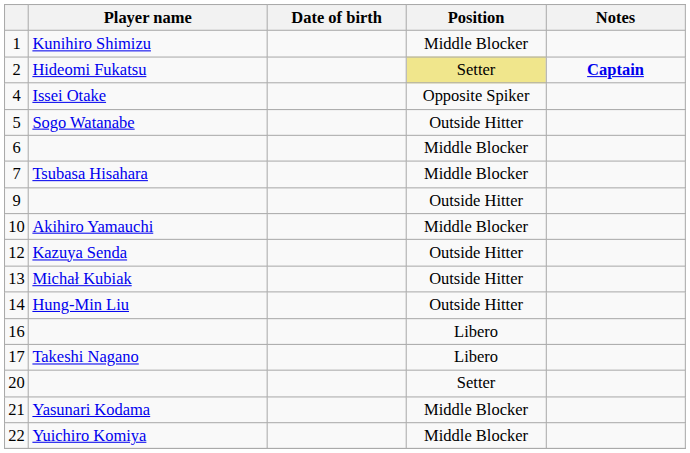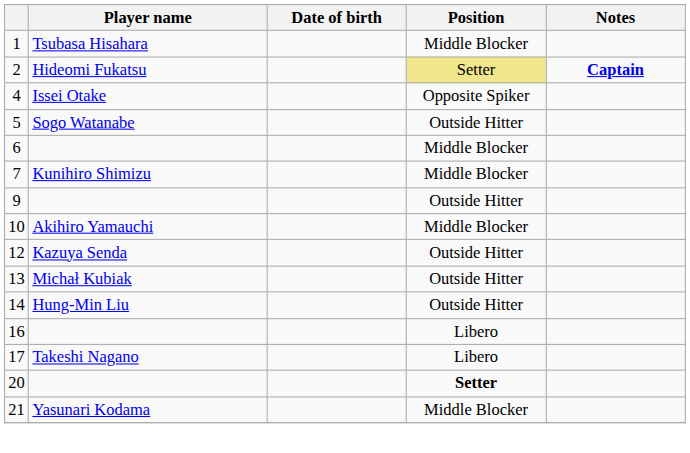 <table class="wikitable sortable" style="font-size:100%; text-align:center;">
 <tr>
 <th></th>
 <th style="width:14em">Player name</th>
 <th style="width:8em">Date of birth</th>
 <th style="width:8em">Position</th>
 <th style="width:8em">Notes</th>
 </tr>
 <tr>
 <td>1</td>
-<td align=left> <a href='#'>Kunihiro Shimizu</a></td>
+<td align=left> <a href='#'>Tsubasa Hisahara</a></td>
 <td align=right></td>
 <td>Middle Blocker</td>
 <td></td>
 </tr>
 <tr>
 <td>2</td>
 <td align=left> <a href='#'>Hideomi Fukatsu</a></td>
 <td align=right></td>
 <td style="background: khaki;">Setter</td>
 <td><strong><a href='#'>Captain</a></strong></td>
 </tr>
 <tr>
 <td>4</td>
 <td align=left> <a href='#'>Issei Otake</a></td>
 <td align=right></td>
 <td>Opposite Spiker</td>
 <td></td>
 </tr>
 <tr>
 <td>5</td>
 <td align=left> <a href='#'>Sogo Watanabe</a></td>
 <td align=right></td>
 <td>Outside Hitter</td>
 <td></td>
 </tr>
 <tr>
 <td>6</td>
 <td align=left> </td>
 <td align=right></td>
 <td>Middle Blocker</td>
 <td></td>
 </tr>
 <tr>
 <td>7</td>
-<td align=left> <a href='#'>Tsubasa Hisahara</a></td>
+<td align=left> <a href='#'>Kunihiro Shimizu</a></td>
 <td align=right></td>
 <td>Middle Blocker</td>
 <td></td>
 </tr>
 <tr>
 <td>9</td>
 <td align=left> </td>
 <td align=right></td>
 <td>Outside Hitter</td>
 <td></td>
 </tr>
 <tr>
 <td>10</td>
 <td align=left> <a href='#'>Akihiro Yamauchi</a></td>
 <td align=right></td>
 <td>Middle Blocker</td>
 <td></td>
 </tr>
 <tr>
 <td>12</td>
 <td align=left> <a href='#'>Kazuya Senda</a></td>
 <td align=right></td>
 <td>Outside Hitter</td>
 <td></td>
 </tr>
 <tr>
 <td>13</td>
 <td align=left> <a href='#'>Michał Kubiak</a></td>
 <td align=right></td>
 <td>Outside Hitter</td>
 <td></td>
 </tr>
 <tr>
 <td>14</td>
 <td align=left> <a href='#'>Hung-Min Liu</a></td>
 <td align=right></td>
 <td>Outside Hitter</td>
 <td></td>
 </tr>
 <tr>
 <td>16</td>
 <td align=left> </td>
 <td align=right></td>
 <td>Libero</td>
 <td></td>
 </tr>
 <tr>
 <td>17</td>
 <td align=left> <a href='#'>Takeshi Nagano</a></td>
 <td align=right></td>
 <td>Libero</td>
 <td></td>
 </tr>
 <tr>
 <td>20</td>
 <td align=left> </td>
 <td align=right></td>
-<td>Setter</td>
+<td><strong>Setter</strong></td>
 <td></td>
 </tr>
 <tr>
 <td>21</td>
 <td align=left> <a href='#'>Yasunari Kodama</a></td>
 <td align=right></td>
 <td>Middle Blocker</td>
 <td></td>
 </tr>
 <tr>
-<td>22</td>
-<td align=left> <a href='#'>Yuichiro Komiya</a></td>
-<td align=right></td>
-<td>Middle Blocker</td>
-<td></td>
-</tr>
-<tr>
 </tr>
 </table>
